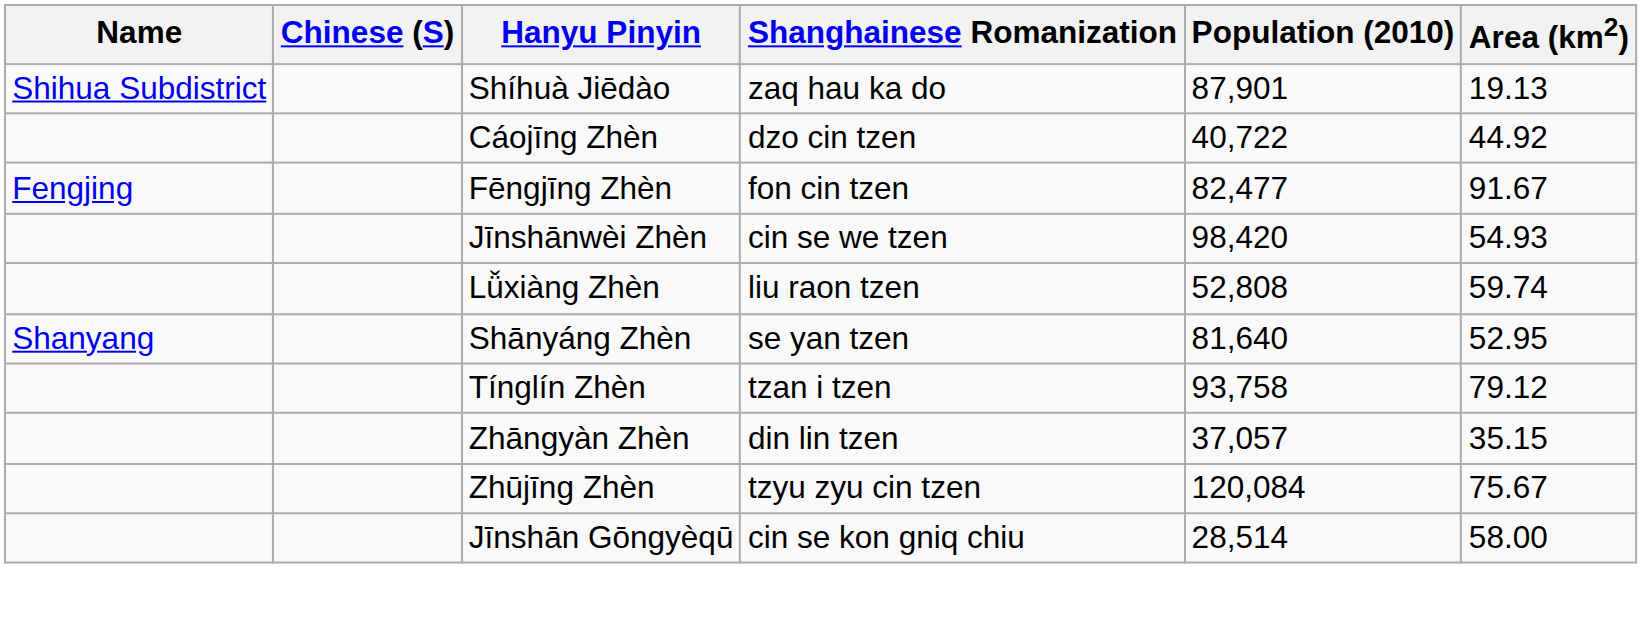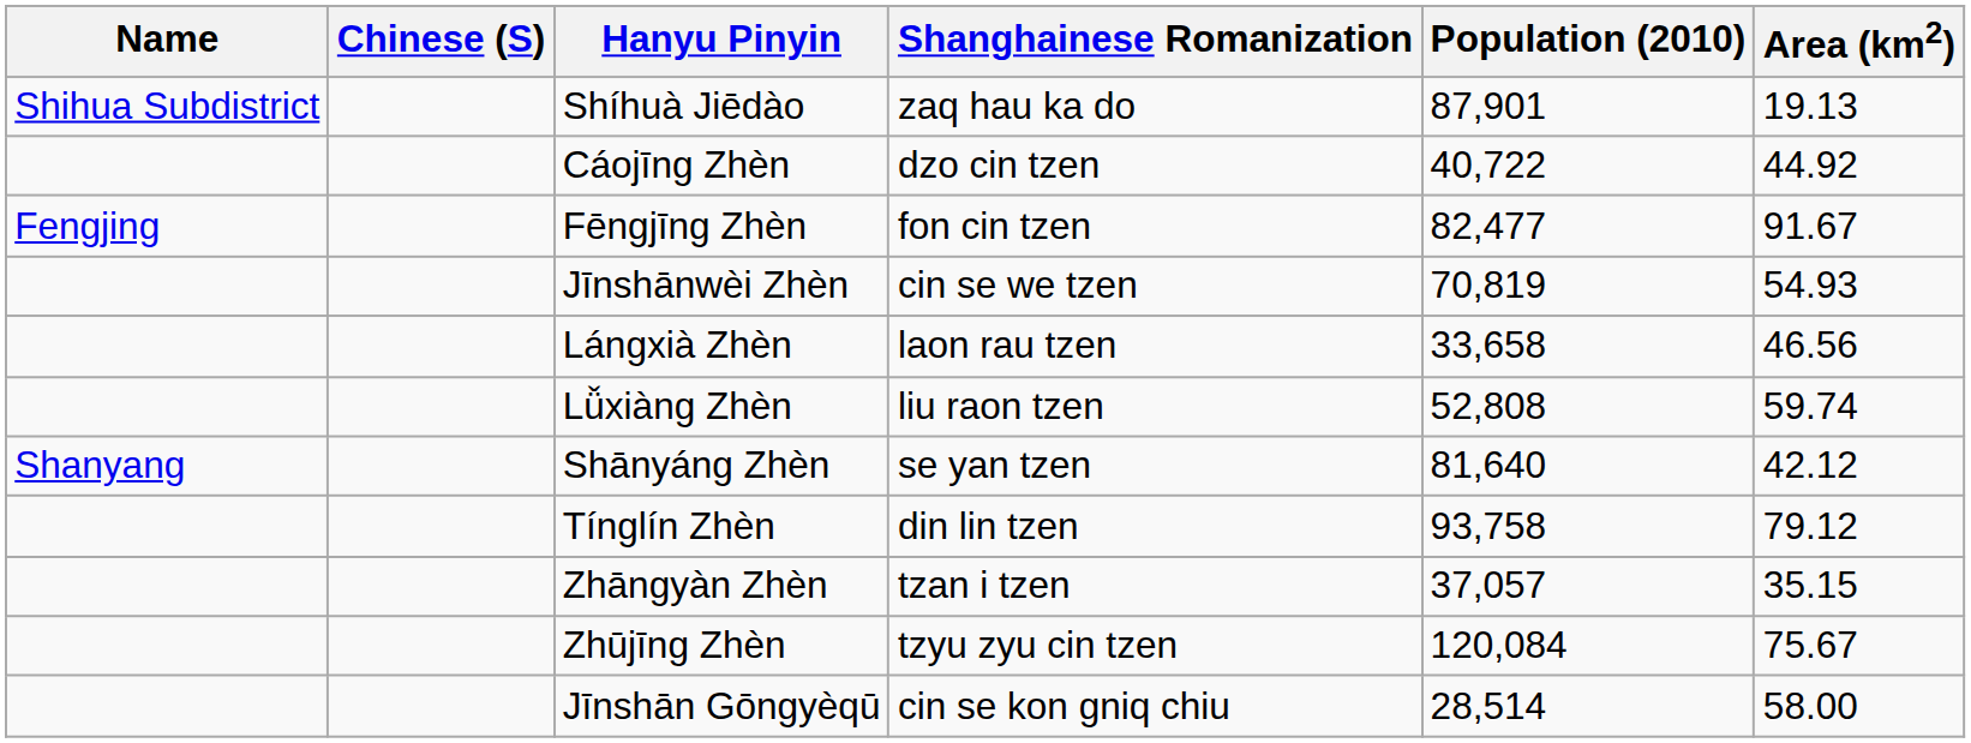 <table class="wikitable">
 <tr>
 <th>Name</th>
 <th><a href='#'>Chinese</a> (<a href='#'>S</a>)</th>
 <th><a href='#'>Hanyu Pinyin</a></th>
 <th><a href='#'>Shanghainese</a> Romanization</th>
 <th>Population (2010)</th>
 <th>Area (km<sup>2</sup>)</th>
 </tr>
 <tr>
 <td><a href='#'>Shihua Subdistrict</a></td>
 <td></td>
 <td>Shíhuà Jiēdào</td>
 <td>zaq hau ka do</td>
 <td>87,901</td>
 <td>19.13</td>
 </tr>
 <tr>
 <td></td>
 <td></td>
 <td>Cáojīng Zhèn</td>
 <td>dzo cin tzen</td>
 <td>40,722</td>
 <td>44.92</td>
 </tr>
 <tr>
 <td><a href='#'>Fengjing</a></td>
 <td></td>
 <td>Fēngjīng Zhèn</td>
 <td>fon cin tzen</td>
 <td>82,477</td>
 <td>91.67</td>
 </tr>
 <tr>
 <td></td>
 <td></td>
 <td>Jīnshānwèi Zhèn</td>
 <td>cin se we tzen</td>
-<td>98,420</td>
+<td>70,819</td>
 <td>54.93</td>
+</tr>
+<tr>
+<td></td>
+<td></td>
+<td>Lángxià Zhèn</td>
+<td>laon rau tzen</td>
+<td>33,658</td>
+<td>46.56</td>
 </tr>
 <tr>
 <td></td>
 <td></td>
 <td>Lǚxiàng Zhèn</td>
 <td>liu raon tzen</td>
 <td>52,808</td>
 <td>59.74</td>
 </tr>
 <tr>
 <td><a href='#'>Shanyang</a></td>
 <td></td>
 <td>Shānyáng Zhèn</td>
 <td>se yan tzen</td>
 <td>81,640</td>
-<td>52.95</td>
+<td>42.12</td>
 </tr>
 <tr>
 <td></td>
 <td></td>
 <td>Tínglín Zhèn</td>
-<td>tzan i tzen</td>
+<td>din lin tzen</td>
 <td>93,758</td>
 <td>79.12</td>
 </tr>
 <tr>
 <td></td>
 <td></td>
 <td>Zhāngyàn Zhèn</td>
-<td>din lin tzen</td>
+<td>tzan i tzen</td>
 <td>37,057</td>
 <td>35.15</td>
 </tr>
 <tr>
 <td></td>
 <td></td>
 <td>Zhūjīng Zhèn</td>
 <td>tzyu zyu cin tzen</td>
 <td>120,084</td>
 <td>75.67</td>
 </tr>
 <tr>
 <td></td>
 <td></td>
 <td>Jīnshān Gōngyèqū</td>
 <td>cin se kon gniq chiu</td>
 <td>28,514</td>
 <td>58.00</td>
 </tr>
 </table>
